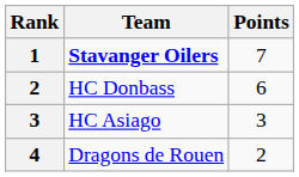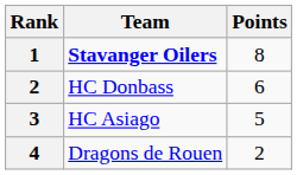 <table class="wikitable" style="text-align: center;">
 <tr>
 <th>Rank</th>
 <th>Team</th>
 <th>Points</th>
 </tr>
 <tr>
 <th>1</th>
 <td style="text-align: left;"> <strong><a href='#'>Stavanger Oilers</a></strong></td>
-<td>7</td>
+<td>8</td>
 </tr>
 <tr>
 <th>2</th>
 <td style="text-align: left;"> <a href='#'>HC Donbass</a></td>
 <td>6</td>
 </tr>
 <tr>
 <th>3</th>
 <td style="text-align: left;"> <a href='#'>HC Asiago</a></td>
-<td>3</td>
+<td>5</td>
 </tr>
 <tr>
 <th>4</th>
 <td style="text-align: left;"> <a href='#'>Dragons de Rouen</a></td>
 <td>2</td>
 </tr>
 </table>
